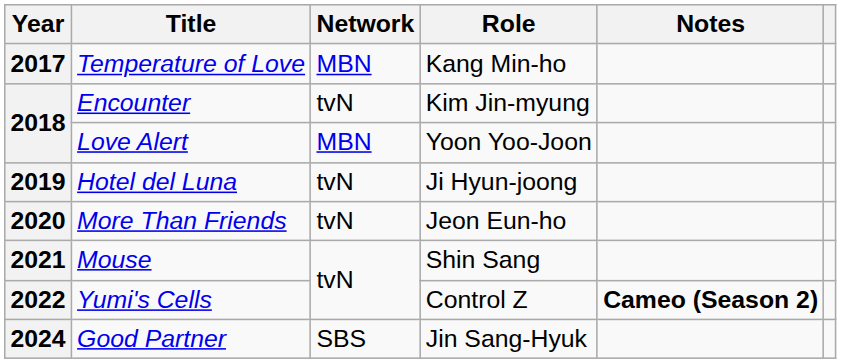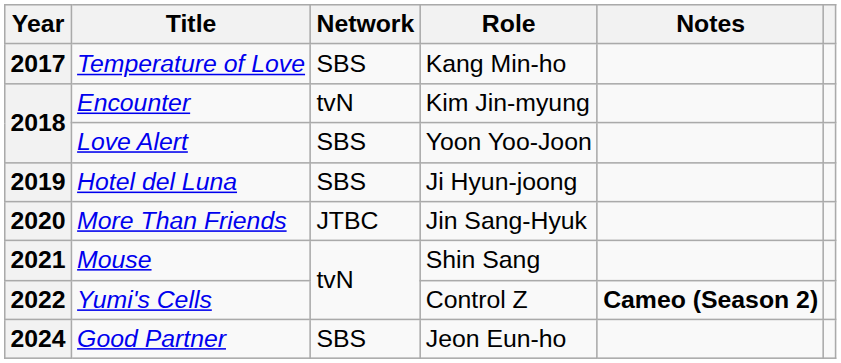 <table class="wikitable sortable plainrowheaders">
 <tr>
 <th scope="col">Year</th>
 <th scope="col">Title</th>
 <th scope="col">Network</th>
 <th scope="col">Role</th>
 <th scope="col">Notes</th>
 <th scope="col" class="unsortable"></th>
 </tr>
 <tr>
 <th scope="row">2017</th>
 <td><em><a href='#'>Temperature of Love</a></em></td>
-<td><a href='#'>MBN</a></td>
+<td>SBS</td>
 <td>Kang Min-ho</td>
 <td></td>
 <td></td>
 </tr>
 <tr>
 <th scope="row" rowspan=2>2018</th>
 <td><em><a href='#'>Encounter</a></em></td>
 <td>tvN</td>
 <td>Kim Jin-myung</td>
 <td></td>
 <td></td>
 </tr>
 <tr>
 <td><em><a href='#'>Love Alert</a></em></td>
-<td><a href='#'>MBN</a></td>
+<td>SBS</td>
 <td>Yoon Yoo-Joon</td>
 <td></td>
 <td></td>
 </tr>
 <tr>
 <th scope="row">2019</th>
 <td><em><a href='#'>Hotel del Luna</a></em></td>
-<td>tvN</td>
+<td>SBS</td>
 <td>Ji Hyun-joong</td>
 <td></td>
 <td></td>
 </tr>
 <tr>
 <th scope="row">2020</th>
 <td><em><a href='#'>More Than Friends</a></em></td>
-<td>tvN</td>
-<td>Jeon Eun-ho</td>
+<td>JTBC</td>
+<td>Jin Sang-Hyuk</td>
 <td></td>
 <td></td>
 </tr>
 <tr>
 <th scope="row">2021</th>
 <td><em><a href='#'>Mouse</a></em></td>
 <td rowspan=2>tvN</td>
 <td>Shin Sang</td>
 <td></td>
 <td></td>
 </tr>
 <tr>
 <th scope="row">2022</th>
 <td><em><a href='#'>Yumi's Cells</a></em></td>
 <td>Control Z</td>
 <td><strong>Cameo (Season 2)</strong></td>
 <td></td>
 </tr>
 <tr>
 <th scope="row">2024</th>
 <td><em><a href='#'>Good Partner</a></em></td>
 <td>SBS</td>
-<td>Jin Sang-Hyuk</td>
+<td>Jeon Eun-ho</td>
 <td></td>
 <td></td>
 </tr>
 </table>
